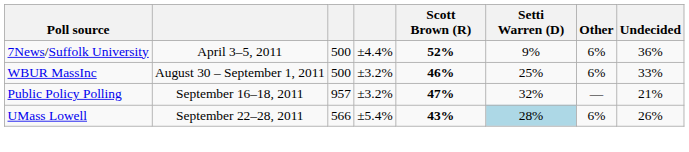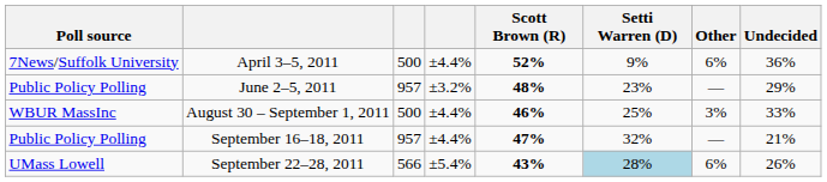 <table class="wikitable" style="text-align:center">
 <tr valign= bottom>
 <th>Poll source</th>
 <th></th>
 <th></th>
 <th></th>
 <th style="width:100px;">Scott<br>Brown (R)</th>
 <th style="width:100px;">Setti<br>Warren (D)</th>
 <th>Other</th>
 <th>Undecided</th>
 </tr>
 <tr>
 <td align=left><a href='#'>7News</a>/<a href='#'>Suffolk University</a></td>
 <td>April 3–5, 2011</td>
 <td>500</td>
 <td>±4.4%</td>
 <td><strong>52%</strong></td>
 <td>9%</td>
 <td>6%</td>
 <td>36%</td>
 </tr>
 <tr>
+<td align=left><a href='#'>Public Policy Polling</a></td>
+<td>June 2–5, 2011</td>
+<td>957</td>
+<td>±3.2%</td>
+<td><strong>48%</strong></td>
+<td>23%</td>
+<td>—</td>
+<td>29%</td>
+</tr>
+<tr>
 <td align=left><a href='#'>WBUR MassInc</a></td>
 <td>August 30 – September 1, 2011</td>
 <td>500</td>
-<td>±3.2%</td>
+<td>±4.4%</td>
 <td><strong>46%</strong></td>
 <td>25%</td>
-<td>6%</td>
+<td>3%</td>
 <td>33%</td>
 </tr>
 <tr>
 <td align=left><a href='#'>Public Policy Polling</a></td>
 <td>September 16–18, 2011</td>
 <td>957</td>
-<td>±3.2%</td>
+<td>±4.4%</td>
 <td><strong>47%</strong></td>
 <td>32%</td>
 <td>—</td>
 <td>21%</td>
 </tr>
 <tr>
 <td align=left><a href='#'>UMass Lowell</a></td>
 <td>September 22–28, 2011</td>
 <td>566</td>
 <td>±5.4%</td>
 <td><strong>43%</strong></td>
 <td style="background: lightblue;">28%</td>
 <td>6%</td>
 <td>26%</td>
 </tr>
 </table>
